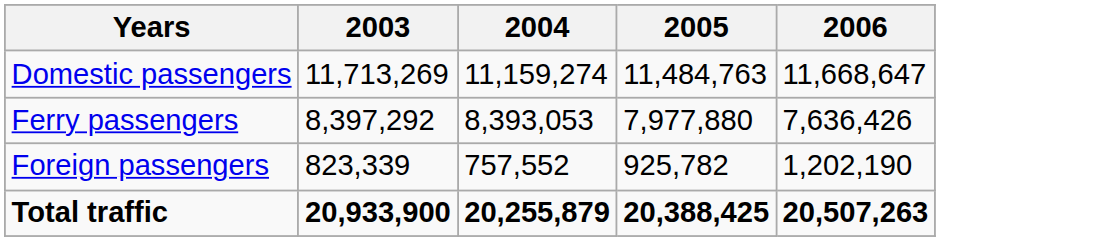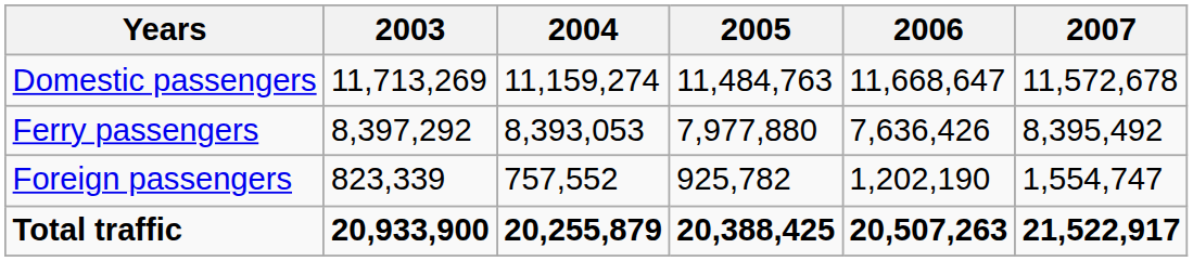 <table class="wikitable">
 <tr>
 <th>Years</th>
 <th>2003</th>
 <th>2004</th>
 <th>2005</th>
 <th>2006</th>
+<th>2007</th>
 </tr>
 <tr>
 <td><a href='#'>Domestic passengers</a></td>
 <td>11,713,269</td>
 <td>11,159,274</td>
 <td>11,484,763</td>
 <td>11,668,647</td>
+<td>11,572,678</td>
 </tr>
 <tr>
 <td><a href='#'>Ferry passengers</a></td>
 <td>8,397,292</td>
 <td>8,393,053</td>
 <td>7,977,880</td>
 <td>7,636,426</td>
+<td>8,395,492</td>
 </tr>
 <tr>
 <td><a href='#'>Foreign passengers</a></td>
 <td>823,339</td>
 <td>757,552</td>
 <td>925,782</td>
 <td>1,202,190</td>
+<td>1,554,747</td>
 </tr>
 <tr>
 <td><strong>Total traffic</strong></td>
 <td><strong>20,933,900</strong></td>
 <td><strong>20,255,879</strong></td>
 <td><strong>20,388,425</strong></td>
 <td><strong>20,507,263</strong></td>
+<td><strong>21,522,917</strong></td>
 </tr>
 </table>
